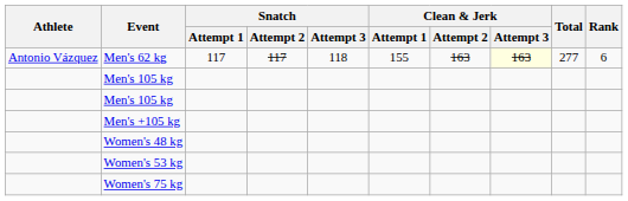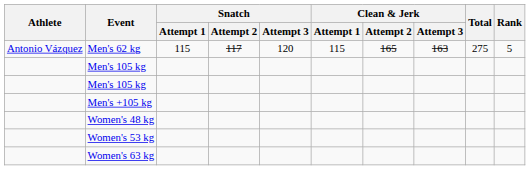 <table class="wikitable" border="1" style="font-size:90%">
 <tr>
 <th rowspan=2>Athlete</th>
 <th rowspan=2>Event</th>
 <th colspan=3>Snatch</th>
 <th colspan=3>Clean & Jerk</th>
 <th rowspan=2>Total</th>
 <th rowspan=2>Rank</th>
 </tr>
 <tr>
 <th>Attempt 1</th>
 <th>Attempt 2</th>
 <th>Attempt 3</th>
 <th>Attempt 1</th>
 <th>Attempt 2</th>
 <th>Attempt 3</th>
 </tr>
 <tr>
 <td><a href='#'>Antonio Vázquez</a></td>
 <td><a href='#'>Men's 62 kg</a></td>
-<td align=center>117</td>
+<td align=center>115</td>
 <td align=center><del>117</del></td>
-<td align=center>118</td>
-<td align=center>155</td>
+<td align=center>120</td>
+<td align=center>115</td>
+<td align=center><del>165</del></td>
 <td align=center><del>163</del></td>
-<td align=center style="background: lightyellow;"><del>163</del></td>
-<td align=center>277</td>
-<td align=center>6</td>
+<td align=center>275</td>
+<td align=center>5</td>
 </tr>
 <tr>
 <td></td>
 <td><a href='#'>Men's 105 kg</a></td>
 <td align=center></td>
 <td align=center></td>
 <td align=center></td>
 <td align=center></td>
 <td align=center></td>
 <td align=center></td>
 <td align=center></td>
 <td align=center></td>
 </tr>
 <tr>
 <td></td>
 <td><a href='#'>Men's 105 kg</a></td>
 <td align=center></td>
 <td align=center></td>
 <td align=center></td>
 <td align=center></td>
 <td align=center></td>
 <td align=center></td>
 <td align=center></td>
 <td align=center></td>
 </tr>
 <tr>
 <td></td>
 <td><a href='#'>Men's +105 kg</a></td>
 <td align=center></td>
 <td align=center></td>
 <td align=center></td>
 <td align=center></td>
 <td align=center></td>
 <td align=center></td>
 <td align=center></td>
 <td align=center></td>
 </tr>
 <tr>
 <td></td>
 <td><a href='#'>Women's 48 kg</a></td>
 <td align=center></td>
 <td align=center></td>
 <td align=center></td>
 <td align=center></td>
 <td align=center></td>
 <td align=center></td>
 <td align=center></td>
 <td align=center></td>
 </tr>
 <tr>
 <td></td>
 <td><a href='#'>Women's 53 kg</a></td>
 <td align=center></td>
 <td align=center></td>
 <td align=center></td>
 <td align=center></td>
 <td align=center></td>
 <td align=center></td>
 <td align=center></td>
 <td align=center></td>
 </tr>
 <tr>
 <td></td>
-<td><a href='#'>Women's 75 kg</a></td>
+<td><a href='#'>Women's 63 kg</a></td>
 <td align=center></td>
 <td align=center></td>
 <td align=center></td>
 <td align=center></td>
 <td align=center></td>
 <td align=center></td>
 <td align=center></td>
 <td align=center></td>
 </tr>
 </table>
